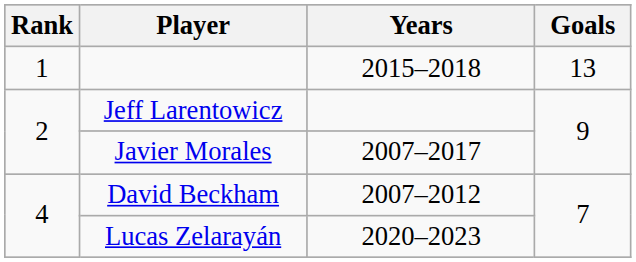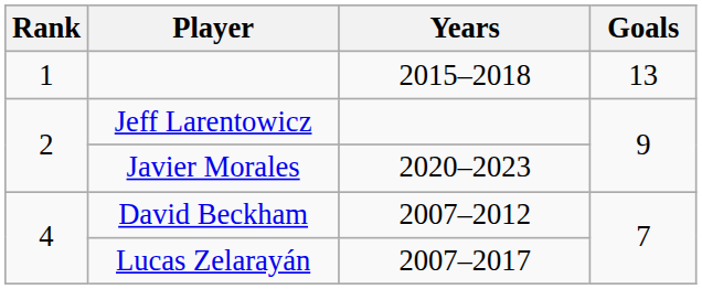 <table class="wikitable sortable" style="text-align:center">
 <tr>
 <th style="width:20px;">Rank</th>
 <th style="width:130px;">Player</th>
 <th style="width:130px;">Years</th>
 <th style="width:50px;">Goals</th>
 </tr>
 <tr>
 <td align=center>1</td>
 <td></td>
 <td>2015–2018</td>
 <td>13</td>
 </tr>
 <tr>
 <td rowspan="2">2</td>
 <td> <a href='#'>Jeff Larentowicz</a></td>
 <td></td>
 <td rowspan="2">9</td>
 </tr>
 <tr>
 <td> <a href='#'>Javier Morales</a></td>
-<td>2007–2017</td>
+<td>2020–2023</td>
 </tr>
 <tr>
 <td rowspan="2">4</td>
 <td> <a href='#'>David Beckham</a></td>
 <td>2007–2012</td>
 <td rowspan=2>7</td>
 </tr>
 <tr>
 <td> <a href='#'>Lucas Zelarayán</a></td>
-<td>2020–2023</td>
+<td>2007–2017</td>
 </tr>
 </table>
